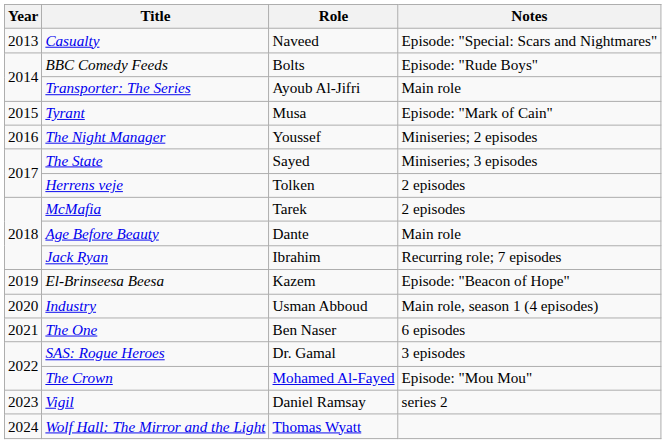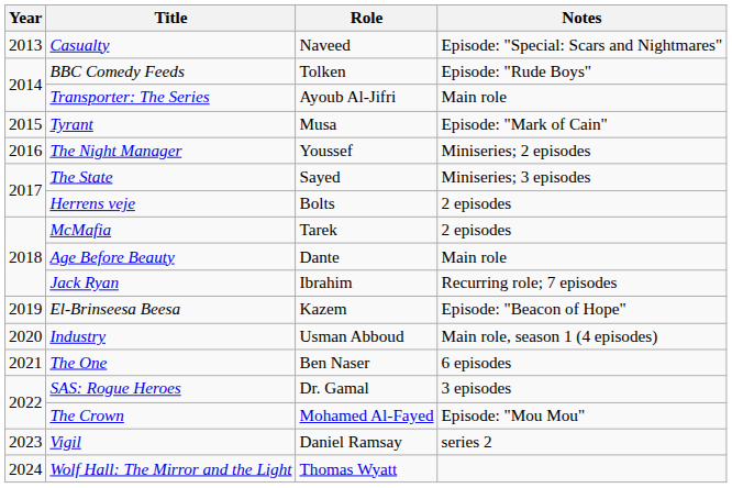 <table class="wikitable sortable">
 <tr>
 <th>Year</th>
 <th>Title</th>
 <th>Role</th>
 <th class="unsortable">Notes</th>
 </tr>
 <tr>
 <td>2013</td>
 <td><em><a href='#'>Casualty</a></em></td>
 <td>Naveed</td>
 <td>Episode: "Special: Scars and Nightmares"</td>
 </tr>
 <tr>
 <td rowspan="2">2014</td>
 <td><em>BBC Comedy Feeds</em></td>
-<td>Bolts</td>
+<td>Tolken</td>
 <td>Episode: "Rude Boys"</td>
 </tr>
 <tr>
 <td><em><a href='#'>Transporter: The Series</a></em></td>
 <td>Ayoub Al-Jifri</td>
 <td>Main role</td>
 </tr>
 <tr>
 <td>2015</td>
 <td><em><a href='#'>Tyrant</a></em></td>
 <td>Musa</td>
 <td>Episode: "Mark of Cain"</td>
 </tr>
 <tr>
 <td>2016</td>
 <td><em><a href='#'>The Night Manager</a></em></td>
 <td>Youssef</td>
 <td>Miniseries; 2 episodes</td>
 </tr>
 <tr>
 <td rowspan="2">2017</td>
 <td><em><a href='#'>The State</a></em></td>
 <td>Sayed</td>
 <td>Miniseries; 3 episodes</td>
 </tr>
 <tr>
 <td><em><a href='#'>Herrens veje</a></em></td>
-<td>Tolken</td>
+<td>Bolts</td>
 <td>2 episodes</td>
 </tr>
 <tr>
 <td rowspan="3">2018</td>
 <td><em><a href='#'>McMafia</a></em></td>
 <td>Tarek</td>
 <td>2 episodes</td>
 </tr>
 <tr>
 <td><em><a href='#'>Age Before Beauty</a></em></td>
 <td>Dante</td>
 <td>Main role</td>
 </tr>
 <tr>
 <td><em><a href='#'>Jack Ryan</a></em></td>
 <td>Ibrahim</td>
 <td>Recurring role; 7 episodes</td>
 </tr>
 <tr>
 <td>2019</td>
 <td><em>El-Brinseesa Beesa</em></td>
 <td>Kazem</td>
 <td>Episode: "Beacon of Hope"</td>
 </tr>
 <tr>
 <td>2020</td>
 <td><em><a href='#'>Industry</a></em></td>
 <td>Usman Abboud</td>
 <td>Main role, season 1 (4 episodes)</td>
 </tr>
 <tr>
 <td>2021</td>
 <td><em><a href='#'>The One</a></em></td>
 <td>Ben Naser</td>
 <td>6 episodes</td>
 </tr>
 <tr>
 <td rowspan="2">2022</td>
 <td><em><a href='#'>SAS: Rogue Heroes</a></em></td>
 <td>Dr. Gamal</td>
 <td>3 episodes</td>
 </tr>
 <tr>
 <td><em><a href='#'>The Crown</a></em></td>
 <td><a href='#'>Mohamed Al-Fayed</a></td>
 <td>Episode: "Mou Mou"</td>
 </tr>
 <tr>
 <td>2023</td>
 <td><em><a href='#'>Vigil</a></em></td>
 <td>Daniel Ramsay</td>
 <td>series 2</td>
 </tr>
 <tr>
 <td>2024</td>
 <td><em><a href='#'>Wolf Hall: The Mirror and the Light</a></em></td>
 <td><a href='#'>Thomas Wyatt</a></td>
 <td></td>
 </tr>
 </table>
